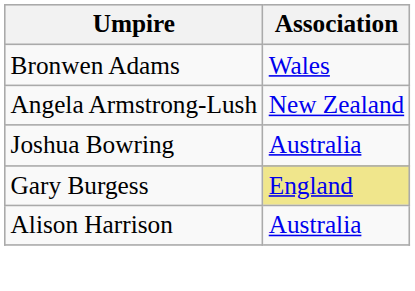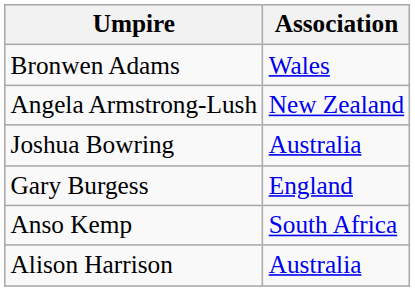 <table class="wikitable collapsible">
 <tr>
 <th>Umpire</th>
 <th>Association</th>
 </tr>
 <tr>
 <td>Bronwen Adams</td>
 <td><a href='#'>Wales</a></td>
 </tr>
 <tr>
 <td>Angela Armstrong-Lush</td>
 <td><a href='#'>New Zealand</a></td>
 </tr>
 <tr>
 <td>Joshua Bowring</td>
 <td><a href='#'>Australia</a></td>
 </tr>
 <tr>
 <td>Gary Burgess</td>
-<td style="background: khaki;"><a href='#'>England</a></td>
+<td><a href='#'>England</a></td>
+</tr>
+<tr>
+<td>Anso Kemp</td>
+<td><a href='#'>South Africa</a></td>
 </tr>
 <tr>
 <td>Alison Harrison</td>
 <td><a href='#'>Australia</a></td>
 </tr>
 </table>
